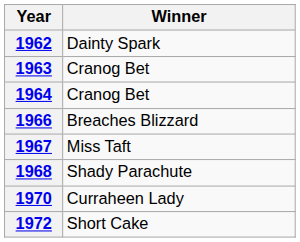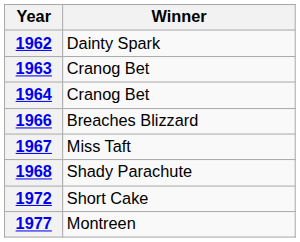 <table class="wikitable">
 <tr>
 <th width=50>Year</th>
 <th width=220>Winner</th>
 </tr>
 <tr>
 <th><a href='#'>1962</a></th>
 <td>Dainty Spark </td>
 </tr>
 <tr>
 <th><a href='#'>1963</a></th>
 <td>Cranog Bet</td>
 </tr>
 <tr>
 <th><a href='#'>1964</a></th>
 <td>Cranog Bet </td>
 </tr>
 <tr>
 <th><a href='#'>1966</a></th>
 <td>Breaches Blizzard</td>
 </tr>
 <tr>
 <th><a href='#'>1967</a></th>
 <td>Miss Taft</td>
 </tr>
 <tr>
 <th><a href='#'>1968</a></th>
 <td>Shady Parachute</td>
 </tr>
 <tr>
-<th><a href='#'>1970</a></th>
-<td>Curraheen Lady</td>
-</tr>
-<tr>
 <th><a href='#'>1972</a></th>
 <td>Short Cake</td>
 </tr>
+<tr>
+<th><a href='#'>1977</a></th>
+<td>Montreen</td>
+</tr>
 </table>
